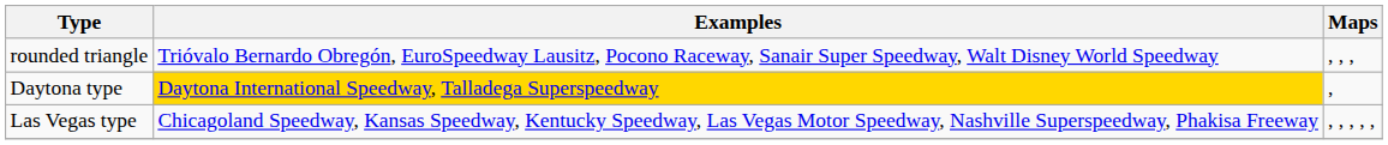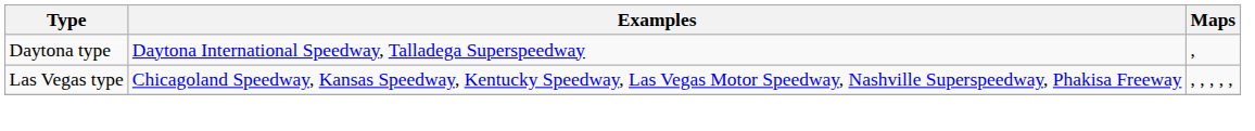 <table class="wikitable sortable">
 <tr>
 <th>Type</th>
 <th>Examples</th>
 <th>Maps</th>
 </tr>
 <tr>
-<td>rounded triangle</td>
-<td><a href='#'>Trióvalo Bernardo Obregón</a>, <a href='#'>EuroSpeedway Lausitz</a>, <a href='#'>Pocono Raceway</a>, <a href='#'>Sanair Super Speedway</a>, <a href='#'>Walt Disney World Speedway</a></td>
-<td> , , , </td>
-</tr>
-<tr>
 <td>Daytona type</td>
-<td style="background: gold;"><a href='#'>Daytona International Speedway</a>, <a href='#'>Talladega Superspeedway</a></td>
+<td><a href='#'>Daytona International Speedway</a>, <a href='#'>Talladega Superspeedway</a></td>
 <td>, </td>
 </tr>
 <tr>
 <td>Las Vegas type</td>
 <td><a href='#'>Chicagoland Speedway</a>, <a href='#'>Kansas Speedway</a>, <a href='#'>Kentucky Speedway</a>, <a href='#'>Las Vegas Motor Speedway</a>, <a href='#'>Nashville Superspeedway</a>, <a href='#'>Phakisa Freeway</a></td>
 <td>, , , , , </td>
 </tr>
 <tr>
 </tr>
 </table>
